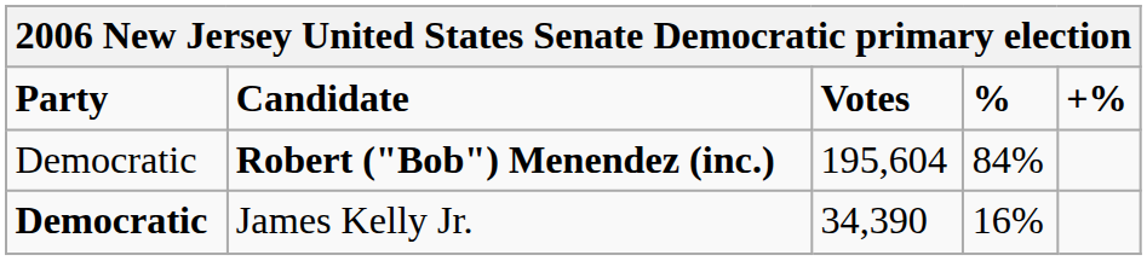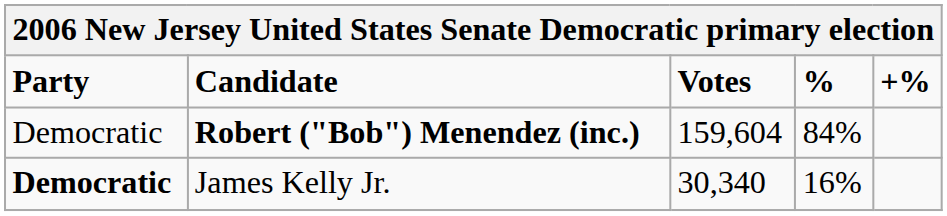 <table class="wikitable">
 <tr>
 <th colspan="5">2006 New Jersey United States Senate Democratic primary election</th>
 </tr>
 <tr>
 <td><strong>Party</strong></td>
 <td><strong>Candidate</strong></td>
 <td><strong>Votes</strong></td>
 <td><strong>%</strong></td>
 <td><strong>+%</strong></td>
 </tr>
 <tr>
 <td>Democratic</td>
 <td><strong>Robert ("Bob") Menendez (inc.)</strong></td>
-<td>195,604</td>
+<td>159,604</td>
 <td>84%</td>
 <td></td>
 </tr>
 <tr>
 <td><strong>Democratic</strong></td>
 <td>James Kelly Jr.</td>
-<td>34,390</td>
+<td>30,340</td>
 <td>16%</td>
 <td></td>
 </tr>
 </table>
